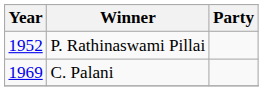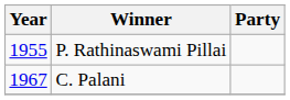 <table class="wikitable sortable">
 <tr>
 <th>Year</th>
 <th>Winner</th>
 <th colspan="2">Party</th>
 </tr>
 <tr>
-<td><a href='#'>1952</a></td>
+<td><a href='#'>1955</a></td>
 <td>P. Rathinaswami Pillai</td>
 <td></td>
 </tr>
 <tr>
-<td><a href='#'>1969</a></td>
+<td><a href='#'>1967</a></td>
 <td>C. Palani</td>
 <td></td>
 </tr>
 <tr>
 </tr>
 </table>
